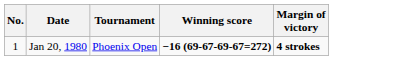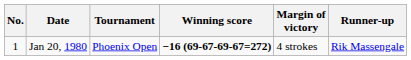 <table class="wikitable" style="font-size:95%;">
 <tr>
 <th>No.</th>
 <th>Date</th>
 <th>Tournament</th>
 <th>Winning score</th>
 <th>Margin of<br>victory</th>
+<th>Runner-up</th>
 </tr>
 <tr>
 <td align=center>1</td>
 <td>Jan 20, <a href='#'>1980</a></td>
 <td><a href='#'>Phoenix Open</a></td>
 <td><strong>−16 (69-67-69-67=272)</strong></td>
-<td><strong>4 strokes</strong></td>
+<td>4 strokes</td>
+<td> <a href='#'>Rik Massengale</a></td>
 </tr>
 </table>
